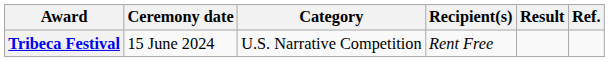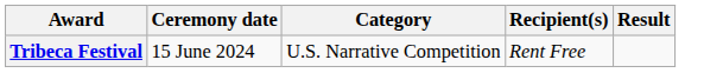 <table class="wikitable sortable plainrowheaders">
 <tr>
 <th scope="col">Award</th>
 <th scope="col">Ceremony date</th>
 <th scope="col">Category</th>
 <th scope="col">Recipient(s)</th>
 <th scope="col">Result</th>
-<th scope="col">Ref.</th>
 </tr>
 <tr>
 <th scope="row"><a href='#'>Tribeca Festival</a></th>
 <td>15 June 2024</td>
 <td>U.S. Narrative Competition</td>
 <td><em>Rent Free</em></td>
 <td></td>
-<td align="center"></td>
 </tr>
 </table>
